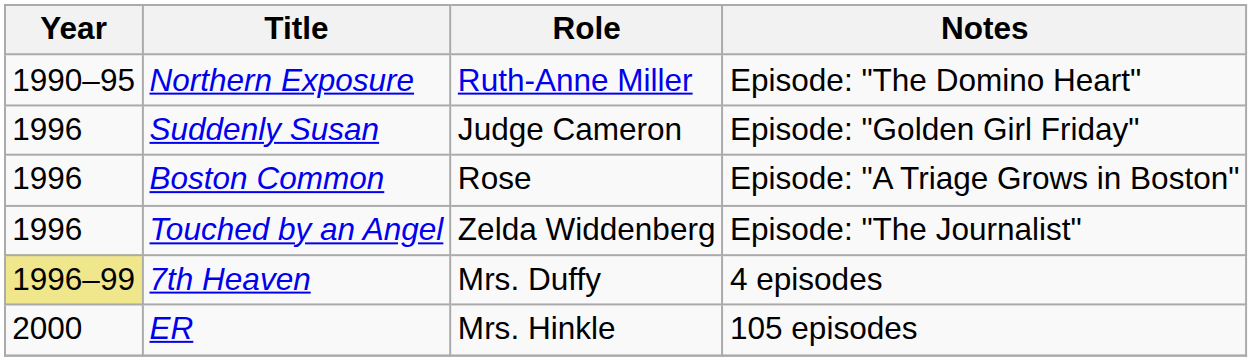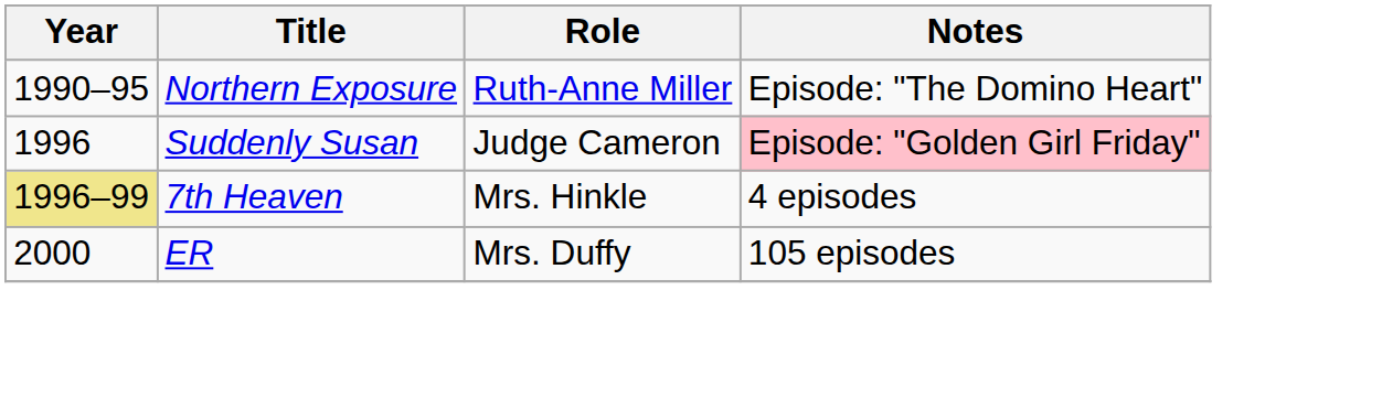 <table class="wikitable sortable">
 <tr>
 <th>Year</th>
 <th>Title</th>
 <th>Role</th>
 <th>Notes</th>
 </tr>
 <tr>
 <td>1990–95</td>
 <td><em><a href='#'>Northern Exposure</a></em></td>
 <td><a href='#'>Ruth-Anne Miller</a></td>
 <td>Episode: "The Domino Heart"</td>
 </tr>
 <tr>
 <td>1996</td>
 <td><em><a href='#'>Suddenly Susan</a></em></td>
 <td>Judge Cameron</td>
-<td>Episode: "Golden Girl Friday"</td>
-</tr>
-<tr>
-<td>1996</td>
-<td><em><a href='#'>Boston Common</a></em></td>
-<td>Rose</td>
-<td>Episode: "A Triage Grows in Boston"</td>
-</tr>
-<tr>
-<td>1996</td>
-<td><em><a href='#'>Touched by an Angel</a></em></td>
-<td>Zelda Widdenberg</td>
-<td>Episode: "The Journalist"</td>
+<td style="background: pink;">Episode: "Golden Girl Friday"</td>
 </tr>
 <tr>
 <td style="background: khaki;">1996–99</td>
 <td><em><a href='#'>7th Heaven</a></em></td>
-<td>Mrs. Duffy</td>
+<td>Mrs. Hinkle</td>
 <td>4 episodes</td>
 </tr>
 <tr>
 <td>2000</td>
 <td><em><a href='#'>ER</a></em></td>
-<td>Mrs. Hinkle</td>
+<td>Mrs. Duffy</td>
 <td>105 episodes</td>
 </tr>
 <tr>
 </tr>
 </table>
